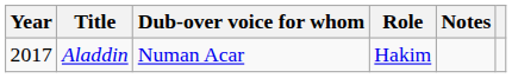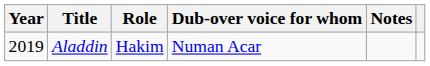 <table class="wikitable">
 <tr>
 <th>Year</th>
 <th>Title</th>
+<th>Role</th>
 <th>Dub-over voice for whom</th>
-<th>Role</th>
 <th class="unsortable">Notes</th>
 <th scope="col" class="unsortable"></th>
 </tr>
 <tr>
-<td>2017</td>
+<td>2019</td>
 <td><em><a href='#'>Aladdin</a></em></td>
+<td><a href='#'>Hakim</a></td>
 <td><a href='#'>Numan Acar</a></td>
-<td><a href='#'>Hakim</a></td>
 <td></td>
 <td style="text-align:center;"></td>
 </tr>
 </table>
